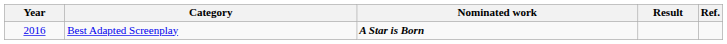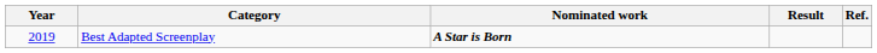 <table class=wikitable>
 <tr>
 <th scope="col" style="width:5em;">Year</th>
 <th scope="col" style="width:26em;">Category</th>
 <th scope="col" style="width:25em;">Nominated work</th>
 <th scope="col" style="width:5em;">Result</th>
 <th>Ref.</th>
 </tr>
 <tr>
-<td style="text-align:center;"><a href='#'>2016</a></td>
+<td style="text-align:center;"><a href='#'>2019</a></td>
 <td><a href='#'>Best Adapted Screenplay</a></td>
 <td><strong><em>A Star is Born</em></strong></td>
 <td></td>
 <td style="text-align:center;"></td>
 </tr>
 </table>
